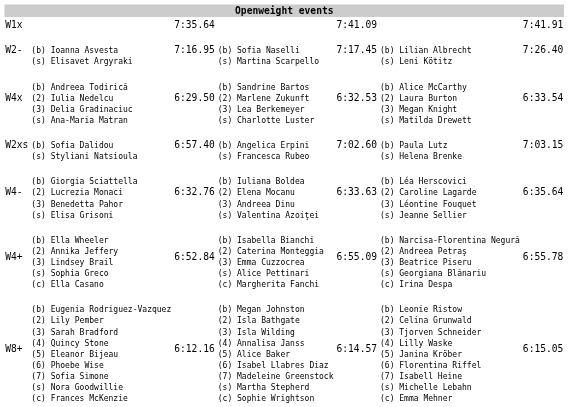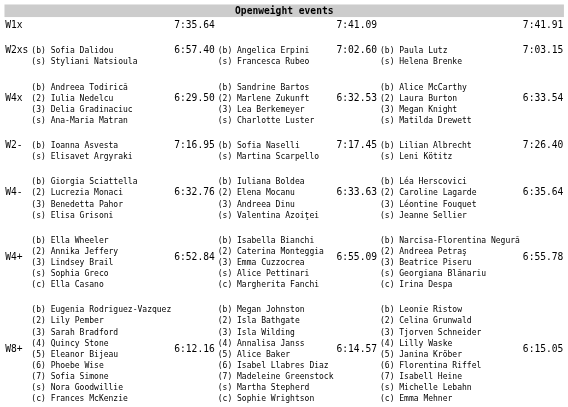 <table>
 <tr>
 <th colspan="7" style="background-color:#CCC;">Openweight events</th>
 </tr>
 <tr>
 <td>W1x</td>
 <td></td>
 <td>7:35.64</td>
 <td></td>
 <td>7:41.09</td>
 <td></td>
 <td>7:41.91</td>
 </tr>
 <tr>
-<td>W2-</td>
-<td><br><small>(b) Ioanna Asvesta<br>(s) Elisavet Argyraki</small></td>
-<td>7:16.95</td>
-<td><br><small>(b) Sofia Naselli<br>(s) Martina Scarpello</small></td>
-<td>7:17.45</td>
-<td><br><small>(b) Lilian Albrecht<br>(s) Leni Kötitz</small></td>
-<td>7:26.40</td>
+<td>W2xs</td>
+<td><br><small>(b) Sofia Dalidou<br>(s) Styliani Natsioula</small></td>
+<td>6:57.40</td>
+<td><br><small>(b) Angelica Erpini<br>(s) Francesca Rubeo</small></td>
+<td>7:02.60</td>
+<td><br><small>(b) Paula Lutz<br>(s) Helena Brenke</small></td>
+<td>7:03.15</td>
 </tr>
 <tr>
 <td>W4x</td>
 <td><br><small>(b) Andreea Todirică<br>(2) Iulia Nedelcu<br>(3) Delia Gradinaciuc<br>(s) Ana-Maria Matran</small></td>
 <td>6:29.50</td>
 <td><br><small>(b) Sandrine Bartos<br>(2) Marlene Zukunft<br>(3) Lea Berkemeyer<br>(s) Charlotte Luster</small></td>
 <td>6:32.53</td>
 <td><br><small>(b) Alice McCarthy<br>(2) Laura Burton<br>(3) Megan Knight<br>(s) Matilda Drewett</small></td>
 <td>6:33.54</td>
 </tr>
 <tr>
-<td>W2xs</td>
-<td><br><small>(b) Sofia Dalidou<br>(s) Styliani Natsioula</small></td>
-<td>6:57.40</td>
-<td><br><small>(b) Angelica Erpini<br>(s) Francesca Rubeo</small></td>
-<td>7:02.60</td>
-<td><br><small>(b) Paula Lutz<br>(s) Helena Brenke</small></td>
-<td>7:03.15</td>
+<td>W2-</td>
+<td><br><small>(b) Ioanna Asvesta<br>(s) Elisavet Argyraki</small></td>
+<td>7:16.95</td>
+<td><br><small>(b) Sofia Naselli<br>(s) Martina Scarpello</small></td>
+<td>7:17.45</td>
+<td><br><small>(b) Lilian Albrecht<br>(s) Leni Kötitz</small></td>
+<td>7:26.40</td>
 </tr>
 <tr>
 <td>W4-</td>
 <td><br><small>(b) Giorgia Sciattella<br>(2) Lucrezia Monaci<br>(3) Benedetta Pahor<br>(s) Elisa Grisoni</small></td>
 <td>6:32.76</td>
 <td><br><small>(b) Iuliana Boldea<br>(2) Elena Mocanu<br>(3) Andreea Dinu<br>(s) Valentina Azoiţei</small></td>
 <td>6:33.63</td>
 <td><br><small>(b) Léa Herscovici<br>(2) Caroline Lagarde<br>(3) Léontine Fouquet<br>(s) Jeanne Sellier</small></td>
 <td>6:35.64</td>
 </tr>
 <tr>
 <td>W4+</td>
 <td><br><small>(b) Ella Wheeler<br>(2) Annika Jeffery<br>(3) Lindsey Brail<br>(s) Sophia Greco<br>(c) Ella Casano</small></td>
 <td>6:52.84</td>
 <td><br><small>(b) Isabella Bianchi<br>(2) Caterina Monteggia<br>(3) Emma Cuzzocrea<br>(s) Alice Pettinari<br>(c) Margherita Fanchi</small></td>
 <td>6:55.09</td>
 <td><br><small>(b) Narcisa-Florentina Negură<br>(2) Andreea Petraş<br>(3) Beatrice Piseru<br>(s) Georgiana Blănariu<br>(c) Irina Despa</small></td>
 <td>6:55.78</td>
 </tr>
 <tr>
 <td>W8+</td>
 <td><br><small>(b) Eugenia Rodriguez-Vazquez<br>(2) Lily Pember<br>(3) Sarah Bradford<br>(4) Quincy Stone<br>(5) Eleanor Bijeau<br>(6) Phoebe Wise<br>(7) Sofia Simone<br>(s) Nora Goodwillie<br>(c) Frances McKenzie</small></td>
 <td>6:12.16</td>
 <td><br><small>(b) Megan Johnston<br>(2) Isla Bathgate<br>(3) Isla Wilding<br>(4) Annalisa Janss<br>(5) Alice Baker<br>(6) Isabel Llabres Diaz<br>(7) Madeleine Greenstock<br>(s) Martha Stepherd<br>(c) Sophie Wrightson</small></td>
 <td>6:14.57</td>
 <td><br><small>(b) Leonie Ristow<br>(2) Celina Grunwald<br>(3) Tjorven Schneider<br>(4) Lilly Waske<br>(5) Janina Kröber<br>(6) Florentina Riffel<br>(7) Isabell Heine<br>(s) Michelle Lebahn<br>(c) Emma Mehner</small></td>
 <td>6:15.05</td>
 </tr>
 </table>
